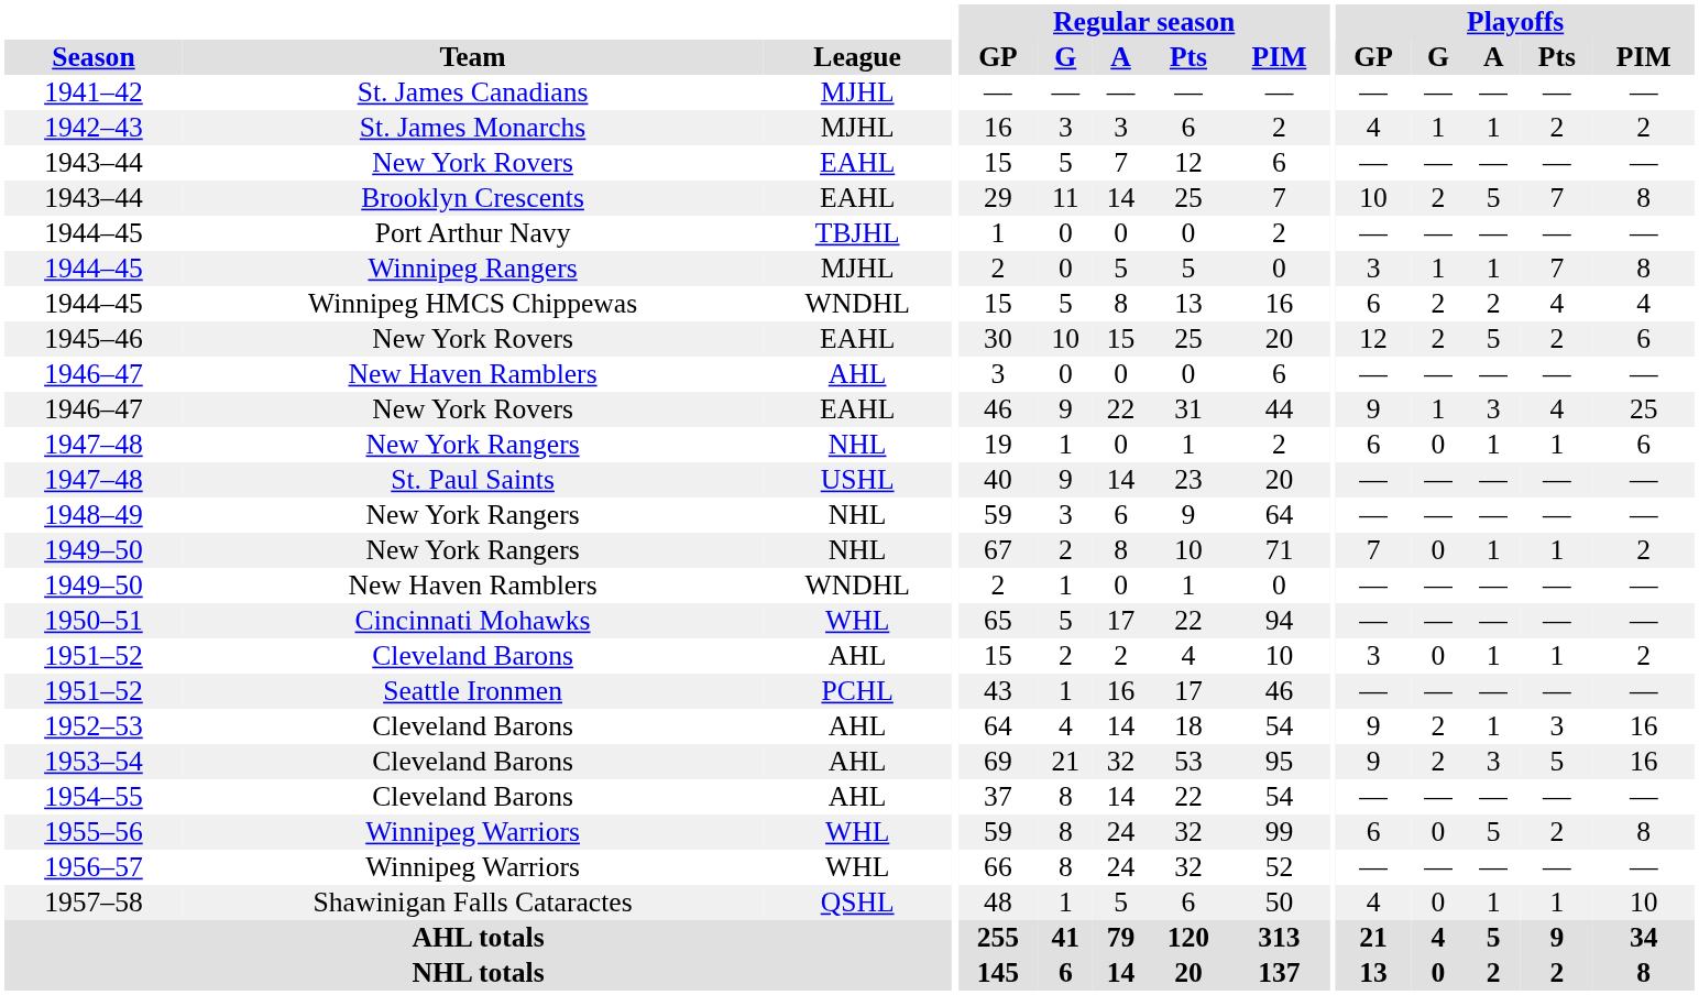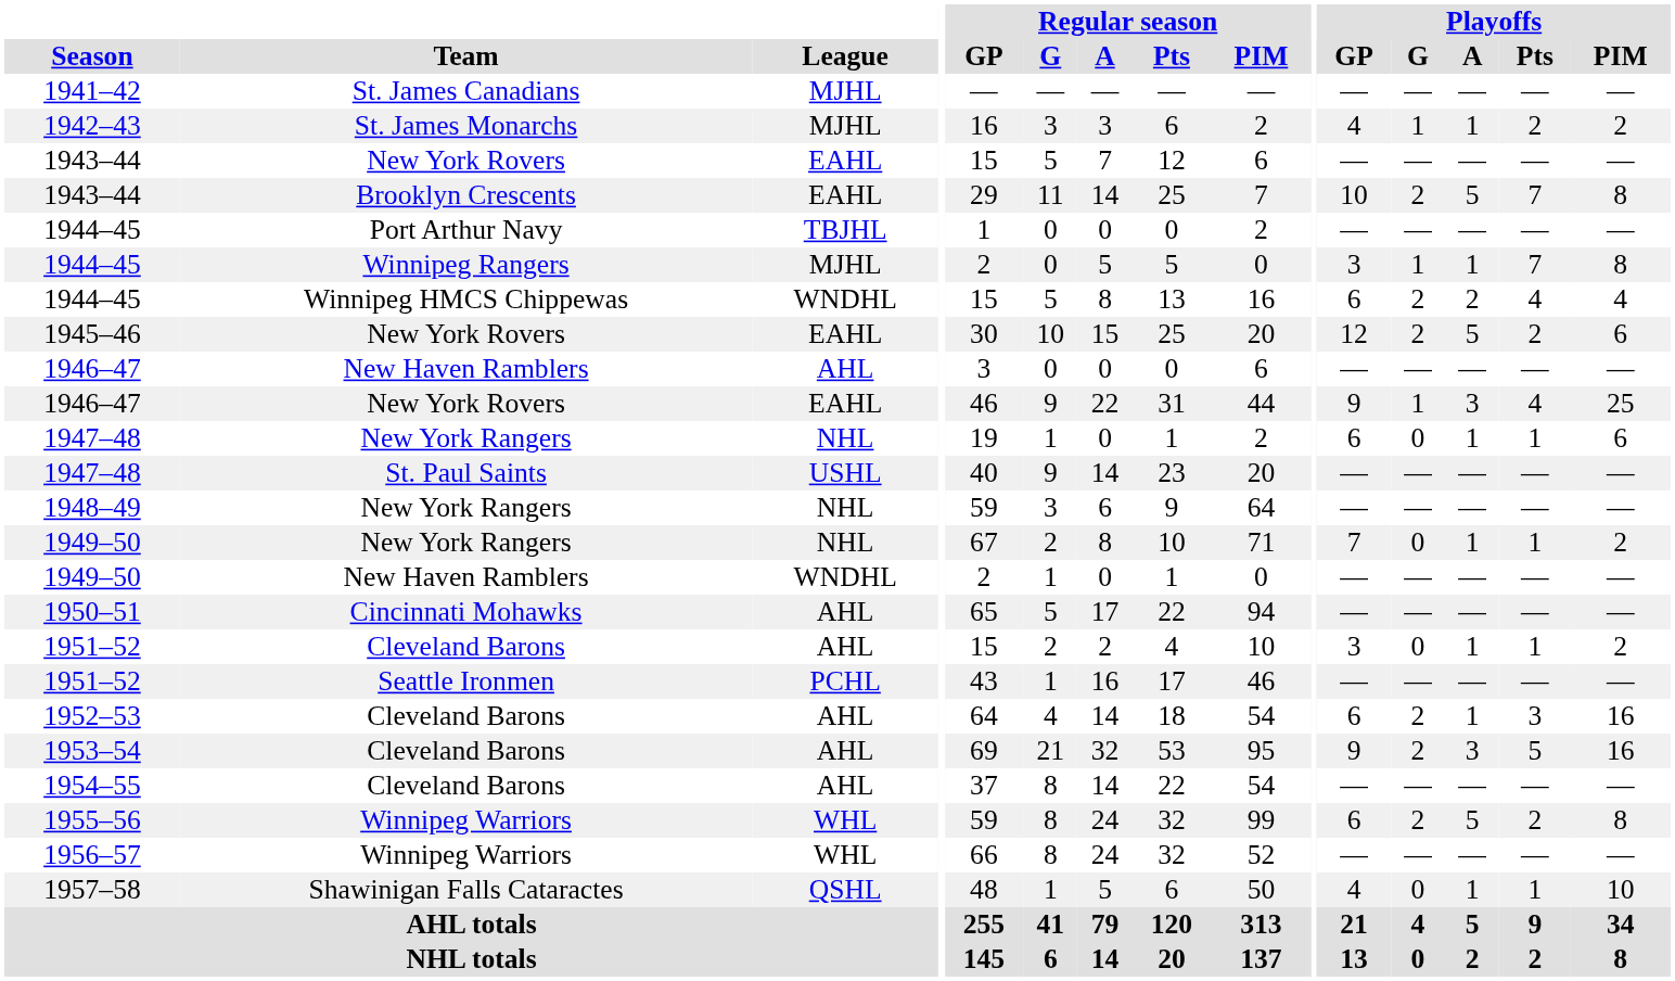 <table border="0" cellpadding="1" cellspacing="0" style="text-align:center; width:60em">
 <tr bgcolor="#e0e0e0">
 <th colspan="3" bgcolor="#ffffff"></th>
 <th rowspan="100" bgcolor="#ffffff"></th>
 <th colspan="5"><a href='#'>Regular season</a></th>
 <th rowspan="100" bgcolor="#ffffff"></th>
 <th colspan="5"><a href='#'>Playoffs</a></th>
 </tr>
 <tr bgcolor="#e0e0e0">
 <th><a href='#'>Season</a></th>
 <th>Team</th>
 <th>League</th>
 <th>GP</th>
 <th><a href='#'>G</a></th>
 <th><a href='#'>A</a></th>
 <th><a href='#'>Pts</a></th>
 <th><a href='#'>PIM</a></th>
 <th>GP</th>
 <th>G</th>
 <th>A</th>
 <th>Pts</th>
 <th>PIM</th>
 </tr>
 <tr>
 <td><a href='#'>1941–42</a></td>
 <td><a href='#'>St. James Canadians</a></td>
 <td><a href='#'>MJHL</a></td>
 <td>—</td>
 <td>—</td>
 <td>—</td>
 <td>—</td>
 <td>—</td>
 <td>—</td>
 <td>—</td>
 <td>—</td>
 <td>—</td>
 <td>—</td>
 </tr>
 <tr bgcolor="#f0f0f0">
 <td><a href='#'>1942–43</a></td>
 <td><a href='#'>St. James Monarchs</a></td>
 <td>MJHL</td>
 <td>16</td>
 <td>3</td>
 <td>3</td>
 <td>6</td>
 <td>2</td>
 <td>4</td>
 <td>1</td>
 <td>1</td>
 <td>2</td>
 <td>2</td>
 </tr>
 <tr>
 <td>1943–44</td>
 <td><a href='#'>New York Rovers</a></td>
 <td><a href='#'>EAHL</a></td>
 <td>15</td>
 <td>5</td>
 <td>7</td>
 <td>12</td>
 <td>6</td>
 <td>—</td>
 <td>—</td>
 <td>—</td>
 <td>—</td>
 <td>—</td>
 </tr>
 <tr bgcolor="#f0f0f0">
 <td>1943–44</td>
 <td><a href='#'>Brooklyn Crescents</a></td>
 <td>EAHL</td>
 <td>29</td>
 <td>11</td>
 <td>14</td>
 <td>25</td>
 <td>7</td>
 <td>10</td>
 <td>2</td>
 <td>5</td>
 <td>7</td>
 <td>8</td>
 </tr>
 <tr>
 <td>1944–45</td>
 <td>Port Arthur Navy</td>
 <td><a href='#'>TBJHL</a></td>
 <td>1</td>
 <td>0</td>
 <td>0</td>
 <td>0</td>
 <td>2</td>
 <td>—</td>
 <td>—</td>
 <td>—</td>
 <td>—</td>
 <td>—</td>
 </tr>
 <tr bgcolor="#f0f0f0">
 <td><a href='#'>1944–45</a></td>
 <td><a href='#'>Winnipeg Rangers</a></td>
 <td>MJHL</td>
 <td>2</td>
 <td>0</td>
 <td>5</td>
 <td>5</td>
 <td>0</td>
 <td>3</td>
 <td>1</td>
 <td>1</td>
 <td>7</td>
 <td>8</td>
 </tr>
 <tr>
 <td>1944–45</td>
 <td>Winnipeg HMCS Chippewas</td>
 <td>WNDHL</td>
 <td>15</td>
 <td>5</td>
 <td>8</td>
 <td>13</td>
 <td>16</td>
 <td>6</td>
 <td>2</td>
 <td>2</td>
 <td>4</td>
 <td>4</td>
 </tr>
 <tr bgcolor="#f0f0f0">
 <td>1945–46</td>
 <td>New York Rovers</td>
 <td>EAHL</td>
 <td>30</td>
 <td>10</td>
 <td>15</td>
 <td>25</td>
 <td>20</td>
 <td>12</td>
 <td>2</td>
 <td>5</td>
 <td>2</td>
 <td>6</td>
 </tr>
 <tr>
 <td><a href='#'>1946–47</a></td>
 <td><a href='#'>New Haven Ramblers</a></td>
 <td><a href='#'>AHL</a></td>
 <td>3</td>
 <td>0</td>
 <td>0</td>
 <td>0</td>
 <td>6</td>
 <td>—</td>
 <td>—</td>
 <td>—</td>
 <td>—</td>
 <td>—</td>
 </tr>
 <tr bgcolor="#f0f0f0">
 <td>1946–47</td>
 <td>New York Rovers</td>
 <td>EAHL</td>
 <td>46</td>
 <td>9</td>
 <td>22</td>
 <td>31</td>
 <td>44</td>
 <td>9</td>
 <td>1</td>
 <td>3</td>
 <td>4</td>
 <td>25</td>
 </tr>
 <tr>
 <td><a href='#'>1947–48</a></td>
 <td><a href='#'>New York Rangers</a></td>
 <td><a href='#'>NHL</a></td>
 <td>19</td>
 <td>1</td>
 <td>0</td>
 <td>1</td>
 <td>2</td>
 <td>6</td>
 <td>0</td>
 <td>1</td>
 <td>1</td>
 <td>6</td>
 </tr>
 <tr bgcolor="#f0f0f0">
 <td><a href='#'>1947–48</a></td>
 <td><a href='#'>St. Paul Saints</a></td>
 <td><a href='#'>USHL</a></td>
 <td>40</td>
 <td>9</td>
 <td>14</td>
 <td>23</td>
 <td>20</td>
 <td>—</td>
 <td>—</td>
 <td>—</td>
 <td>—</td>
 <td>—</td>
 </tr>
 <tr>
 <td><a href='#'>1948–49</a></td>
 <td>New York Rangers</td>
 <td>NHL</td>
 <td>59</td>
 <td>3</td>
 <td>6</td>
 <td>9</td>
 <td>64</td>
 <td>—</td>
 <td>—</td>
 <td>—</td>
 <td>—</td>
 <td>—</td>
 </tr>
 <tr bgcolor="#f0f0f0">
 <td><a href='#'>1949–50</a></td>
 <td>New York Rangers</td>
 <td>NHL</td>
 <td>67</td>
 <td>2</td>
 <td>8</td>
 <td>10</td>
 <td>71</td>
 <td>7</td>
 <td>0</td>
 <td>1</td>
 <td>1</td>
 <td>2</td>
 </tr>
 <tr>
 <td><a href='#'>1949–50</a></td>
 <td>New Haven Ramblers</td>
 <td>WNDHL</td>
 <td>2</td>
 <td>1</td>
 <td>0</td>
 <td>1</td>
 <td>0</td>
 <td>—</td>
 <td>—</td>
 <td>—</td>
 <td>—</td>
 <td>—</td>
 </tr>
 <tr bgcolor="#f0f0f0">
 <td><a href='#'>1950–51</a></td>
 <td><a href='#'>Cincinnati Mohawks</a></td>
-<td><a href='#'>WHL</a></td>
+<td>AHL</td>
 <td>65</td>
 <td>5</td>
 <td>17</td>
 <td>22</td>
 <td>94</td>
 <td>—</td>
 <td>—</td>
 <td>—</td>
 <td>—</td>
 <td>—</td>
 </tr>
 <tr>
 <td><a href='#'>1951–52</a></td>
 <td><a href='#'>Cleveland Barons</a></td>
 <td>AHL</td>
 <td>15</td>
 <td>2</td>
 <td>2</td>
 <td>4</td>
 <td>10</td>
 <td>3</td>
 <td>0</td>
 <td>1</td>
 <td>1</td>
 <td>2</td>
 </tr>
 <tr bgcolor="#f0f0f0">
 <td><a href='#'>1951–52</a></td>
 <td><a href='#'>Seattle Ironmen</a></td>
 <td><a href='#'>PCHL</a></td>
 <td>43</td>
 <td>1</td>
 <td>16</td>
 <td>17</td>
 <td>46</td>
 <td>—</td>
 <td>—</td>
 <td>—</td>
 <td>—</td>
 <td>—</td>
 </tr>
 <tr>
 <td><a href='#'>1952–53</a></td>
 <td>Cleveland Barons</td>
 <td>AHL</td>
 <td>64</td>
 <td>4</td>
 <td>14</td>
 <td>18</td>
 <td>54</td>
-<td>9</td>
+<td>6</td>
 <td>2</td>
 <td>1</td>
 <td>3</td>
 <td>16</td>
 </tr>
 <tr bgcolor="#f0f0f0">
 <td><a href='#'>1953–54</a></td>
 <td>Cleveland Barons</td>
 <td>AHL</td>
 <td>69</td>
 <td>21</td>
 <td>32</td>
 <td>53</td>
 <td>95</td>
 <td>9</td>
 <td>2</td>
 <td>3</td>
 <td>5</td>
 <td>16</td>
 </tr>
 <tr>
 <td><a href='#'>1954–55</a></td>
 <td>Cleveland Barons</td>
 <td>AHL</td>
 <td>37</td>
 <td>8</td>
 <td>14</td>
 <td>22</td>
 <td>54</td>
 <td>—</td>
 <td>—</td>
 <td>—</td>
 <td>—</td>
 <td>—</td>
 </tr>
 <tr bgcolor="#f0f0f0">
 <td><a href='#'>1955–56</a></td>
 <td><a href='#'>Winnipeg Warriors</a></td>
 <td><a href='#'>WHL</a></td>
 <td>59</td>
 <td>8</td>
 <td>24</td>
 <td>32</td>
 <td>99</td>
 <td>6</td>
-<td>0</td>
+<td>2</td>
 <td>5</td>
 <td>2</td>
 <td>8</td>
 </tr>
 <tr>
 <td><a href='#'>1956–57</a></td>
 <td>Winnipeg Warriors</td>
 <td>WHL</td>
 <td>66</td>
 <td>8</td>
 <td>24</td>
 <td>32</td>
 <td>52</td>
 <td>—</td>
 <td>—</td>
 <td>—</td>
 <td>—</td>
 <td>—</td>
 </tr>
 <tr bgcolor="#f0f0f0">
 <td>1957–58</td>
 <td>Shawinigan Falls Cataractes</td>
 <td><a href='#'>QSHL</a></td>
 <td>48</td>
 <td>1</td>
 <td>5</td>
 <td>6</td>
 <td>50</td>
 <td>4</td>
 <td>0</td>
 <td>1</td>
 <td>1</td>
 <td>10</td>
 </tr>
 <tr bgcolor="#e0e0e0">
 <th colspan="3">AHL totals</th>
 <th>255</th>
 <th>41</th>
 <th>79</th>
 <th>120</th>
 <th>313</th>
 <th>21</th>
 <th>4</th>
 <th>5</th>
 <th>9</th>
 <th>34</th>
 </tr>
 <tr bgcolor="#e0e0e0">
 <th colspan="3">NHL totals</th>
 <th>145</th>
 <th>6</th>
 <th>14</th>
 <th>20</th>
 <th>137</th>
 <th>13</th>
 <th>0</th>
 <th>2</th>
 <th>2</th>
 <th>8</th>
 </tr>
 </table>
